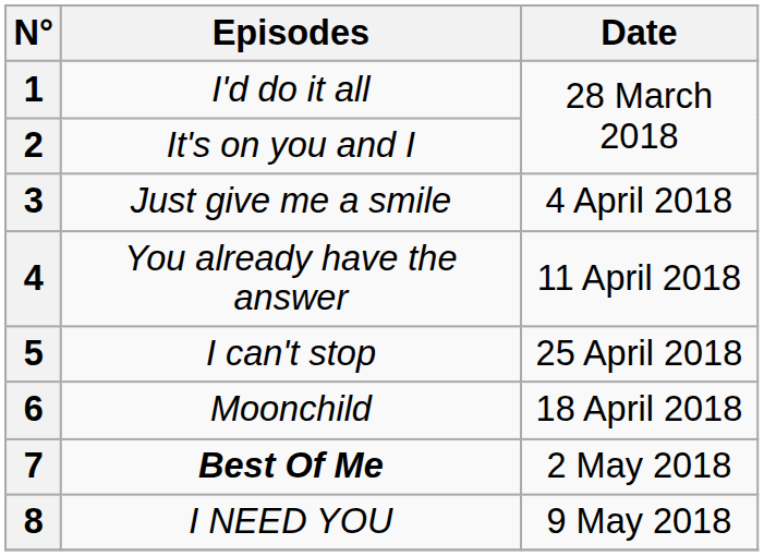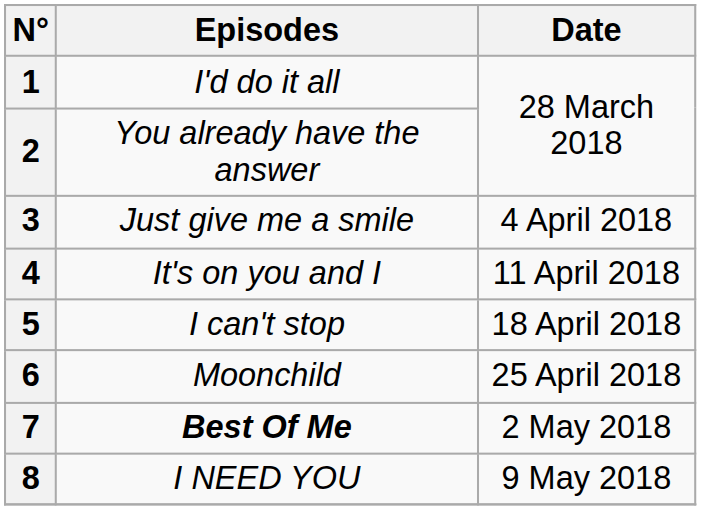 <table class="wikitable">
 <tr>
 <th width="1">N°</th>
 <th width="200">Episodes</th>
 <th width="100">Date</th>
 </tr>
 <tr>
 <th align="center">1</th>
 <td align="center"><em>I'd do it all</em></td>
 <td align="center" rowspan="2">28 March 2018</td>
 </tr>
 <tr>
 <th align="center">2</th>
-<td align="center"><em>It's on you and I</em></td>
+<td align="center"><em>You already have the answer</em></td>
 </tr>
 <tr>
 <th align="center">3</th>
 <td align="center"><em>Just give me a smile</em></td>
 <td align="center">4 April 2018</td>
 </tr>
 <tr>
 <th align="center">4</th>
-<td align="center"><em>You already have the answer</em></td>
+<td align="center"><em>It's on you and I</em></td>
 <td align="center">11 April 2018</td>
 </tr>
 <tr>
 <th align="center">5</th>
 <td align="center"><em>I can't stop</em></td>
-<td align="center">25 April 2018</td>
+<td align="center">18 April 2018</td>
 </tr>
 <tr>
 <th align="center">6</th>
 <td align="center"><em>Moonchild</em></td>
-<td align="center">18 April 2018</td>
+<td align="center">25 April 2018</td>
 </tr>
 <tr>
 <th align="center">7</th>
 <td align="center"><strong><em>Best Of Me</em></strong></td>
 <td align="center">2 May 2018</td>
 </tr>
 <tr>
 <th align="center">8</th>
 <td align="center"><em>I NEED YOU</em></td>
 <td align="center">9 May 2018</td>
 </tr>
 <tr>
 </tr>
 </table>
